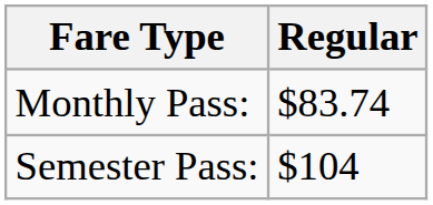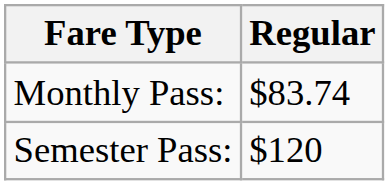 <table class="wikitable">
 <tr>
 <th>Fare Type</th>
 <th>Regular</th>
 </tr>
 <tr>
 <td>Monthly Pass:</td>
 <td>$83.74</td>
 </tr>
 <tr>
 <td>Semester Pass:</td>
-<td>$104</td>
+<td>$120</td>
 </tr>
 </table>
